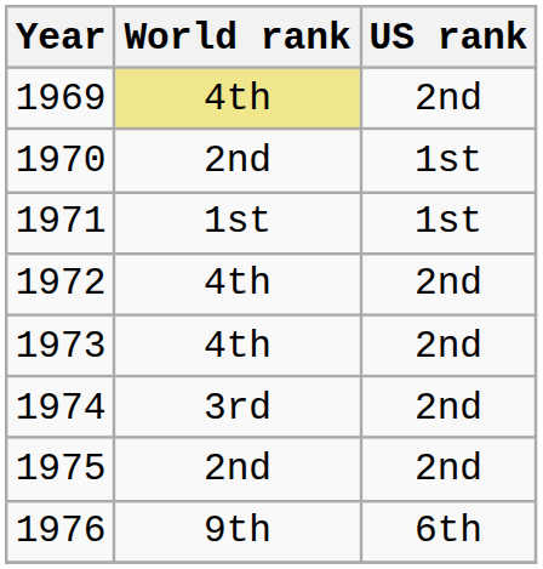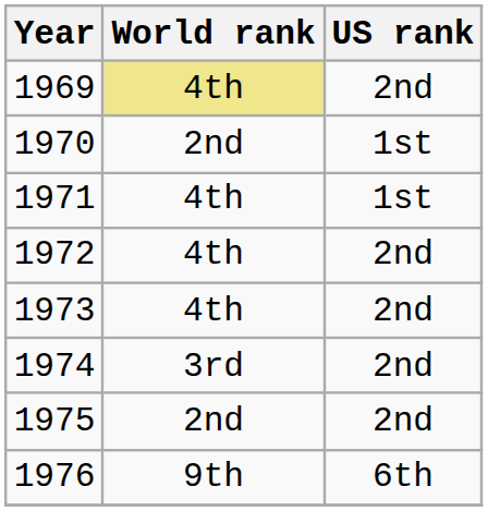 <table class=wikitable>
 <tr>
 <th>Year</th>
 <th>World rank</th>
 <th>US rank</th>
 </tr>
 <tr>
 <td>1969</td>
 <td align="center" style="background: khaki;">4th</td>
 <td align="center">2nd</td>
 </tr>
 <tr>
 <td>1970</td>
 <td align="center">2nd</td>
 <td align="center">1st</td>
 </tr>
 <tr>
 <td>1971</td>
-<td align="center">1st</td>
+<td align="center">4th</td>
 <td align="center">1st</td>
 </tr>
 <tr>
 <td>1972</td>
 <td align="center">4th</td>
 <td align="center">2nd</td>
 </tr>
 <tr>
 <td>1973</td>
 <td align="center">4th</td>
 <td align="center">2nd</td>
 </tr>
 <tr>
 <td>1974</td>
 <td align="center">3rd</td>
 <td align="center">2nd</td>
 </tr>
 <tr>
 <td>1975</td>
 <td align="center">2nd</td>
 <td align="center">2nd</td>
 </tr>
 <tr>
 <td>1976</td>
 <td align="center">9th</td>
 <td align="center">6th</td>
 </tr>
 <tr>
 </tr>
 </table>
